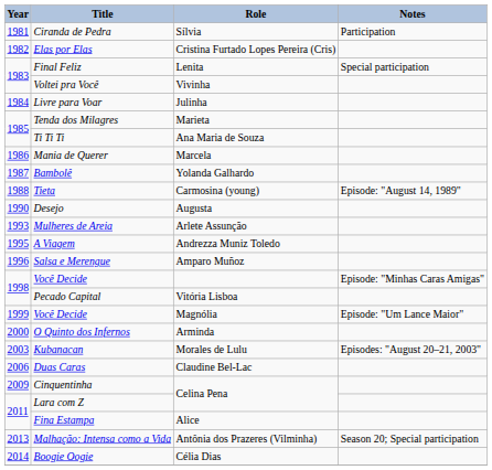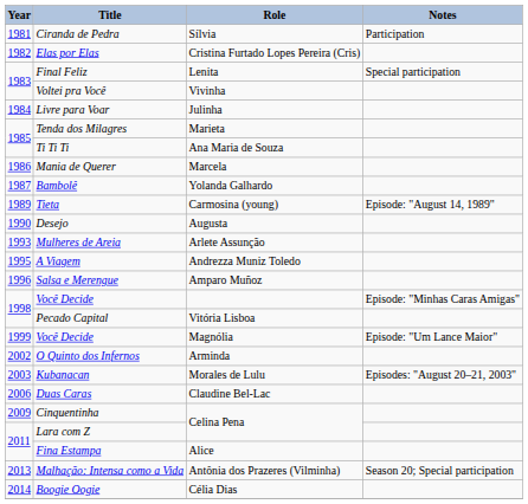 <table class="wikitable" style="font-size:95%;">
 <tr>
 <th style="background:#B0C4DE;">Year</th>
 <th style="background:#B0C4DE;">Title</th>
 <th style="background:#B0C4DE;">Role</th>
 <th style="background:#B0C4DE;">Notes</th>
 </tr>
 <tr>
 <td><a href='#'>1981</a></td>
 <td><em>Ciranda de Pedra</em></td>
 <td>Sílvia</td>
 <td>Participation</td>
 </tr>
 <tr>
 <td><a href='#'>1982</a></td>
 <td><em><a href='#'>Elas por Elas</a></em></td>
 <td>Cristina Furtado Lopes Pereira (Cris)</td>
 <td></td>
 </tr>
 <tr>
 <td rowspan="2"><a href='#'>1983</a></td>
 <td><em>Final Feliz</em></td>
 <td>Lenita</td>
 <td>Special participation</td>
 </tr>
 <tr>
 <td><em>Voltei pra Você</em></td>
 <td>Vivinha</td>
 <td></td>
 </tr>
 <tr>
 <td><a href='#'>1984</a></td>
 <td><em>Livre para Voar</em></td>
 <td>Julinha</td>
 <td></td>
 </tr>
 <tr>
 <td rowspan="2"><a href='#'>1985</a></td>
 <td><em>Tenda dos Milagres</em></td>
 <td>Marieta</td>
 <td></td>
 </tr>
 <tr>
 <td><em>Ti Ti Ti</em></td>
 <td>Ana Maria de Souza</td>
 <td></td>
 </tr>
 <tr>
 <td><a href='#'>1986</a></td>
 <td><em>Mania de Querer</em></td>
 <td>Marcela</td>
 <td></td>
 </tr>
 <tr>
 <td><a href='#'>1987</a></td>
 <td><em><a href='#'>Bambolê</a></em></td>
 <td>Yolanda Galhardo</td>
 <td></td>
 </tr>
 <tr>
-<td><a href='#'>1988</a></td>
+<td><a href='#'>1989</a></td>
 <td><em><a href='#'>Tieta</a></em></td>
 <td>Carmosina (young)</td>
 <td>Episode: "August 14, 1989"</td>
 </tr>
 <tr>
 <td><a href='#'>1990</a></td>
 <td><em>Desejo</em></td>
 <td>Augusta</td>
 <td></td>
 </tr>
 <tr>
 <td><a href='#'>1993</a></td>
 <td><em><a href='#'>Mulheres de Areia</a></em></td>
 <td>Arlete Assunção</td>
 <td></td>
 </tr>
 <tr>
 <td><a href='#'>1995</a></td>
 <td><em><a href='#'>A Viagem</a></em></td>
 <td>Andrezza Muniz Toledo</td>
 <td></td>
 </tr>
 <tr>
 <td><a href='#'>1996</a></td>
 <td><em><a href='#'>Salsa e Merengue</a></em></td>
 <td>Amparo Muñoz</td>
 <td></td>
 </tr>
 <tr>
 <td rowspan="2"><a href='#'>1998</a></td>
 <td><em><a href='#'>Você Decide</a></em></td>
 <td></td>
 <td>Episode: "Minhas Caras Amigas"</td>
 </tr>
 <tr>
 <td><em>Pecado Capital</em></td>
 <td>Vitória Lisboa</td>
 <td></td>
 </tr>
 <tr>
 <td><a href='#'>1999</a></td>
 <td><em><a href='#'>Você Decide</a></em></td>
 <td>Magnólia</td>
 <td>Episode: "Um Lance Maior"</td>
 </tr>
 <tr>
-<td><a href='#'>2000</a></td>
+<td><a href='#'>2002</a></td>
 <td><em><a href='#'>O Quinto dos Infernos</a></em></td>
 <td>Arminda</td>
 <td></td>
 </tr>
 <tr>
 <td><a href='#'>2003</a></td>
 <td><em><a href='#'>Kubanacan</a></em></td>
 <td>Morales de Lulu</td>
 <td>Episodes: "August 20–21, 2003"</td>
 </tr>
 <tr>
 <td><a href='#'>2006</a></td>
 <td><em><a href='#'>Duas Caras</a></em></td>
 <td>Claudine Bel-Lac</td>
 <td></td>
 </tr>
 <tr>
 <td><a href='#'>2009</a></td>
 <td><em>Cinquentinha</em></td>
 <td rowspan="2">Celina Pena</td>
 <td></td>
 </tr>
 <tr>
 <td rowspan="2"><a href='#'>2011</a></td>
 <td><em>Lara com Z</em></td>
 <td></td>
 </tr>
 <tr>
 <td><em><a href='#'>Fina Estampa</a></em></td>
 <td>Alice</td>
 <td></td>
 </tr>
 <tr>
 <td><a href='#'>2013</a></td>
 <td><em><a href='#'>Malhação: Intensa como a Vida</a></em></td>
 <td>Antônia dos Prazeres (Vilminha)</td>
 <td>Season 20; Special participation</td>
 </tr>
 <tr>
 <td><a href='#'>2014</a></td>
 <td><em><a href='#'>Boogie Oogie</a></em></td>
 <td>Célia Dias</td>
 <td></td>
 </tr>
 <tr>
 </tr>
 </table>
